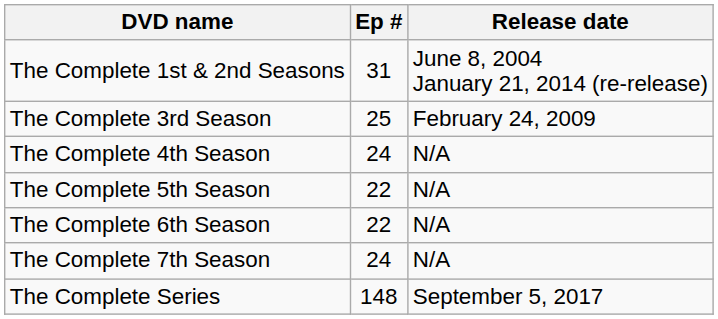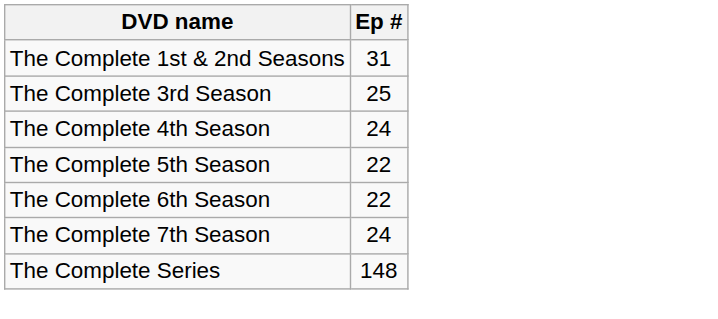 <table class="wikitable">
 <tr>
 <th>DVD name</th>
 <th>Ep #</th>
-<th>Release date</th>
 </tr>
 <tr>
 <td>The Complete 1st & 2nd Seasons</td>
 <td style="text-align:center;">31</td>
-<td>June 8, 2004<br>January 21, 2014 (re-release)</td>
 </tr>
 <tr>
 <td>The Complete 3rd Season</td>
 <td style="text-align:center;">25</td>
-<td>February 24, 2009</td>
 </tr>
 <tr>
 <td>The Complete 4th Season</td>
 <td style="text-align:center;">24</td>
-<td>N/A</td>
 </tr>
 <tr>
 <td>The Complete 5th Season</td>
 <td style="text-align:center;">22</td>
-<td>N/A</td>
 </tr>
 <tr>
 <td>The Complete 6th Season</td>
 <td style="text-align:center;">22</td>
-<td>N/A</td>
 </tr>
 <tr>
 <td>The Complete 7th Season</td>
 <td style="text-align:center;">24</td>
-<td>N/A</td>
 </tr>
 <tr>
 <td>The Complete Series</td>
 <td style="text-align:center;">148</td>
-<td>September 5, 2017</td>
 </tr>
 </table>
